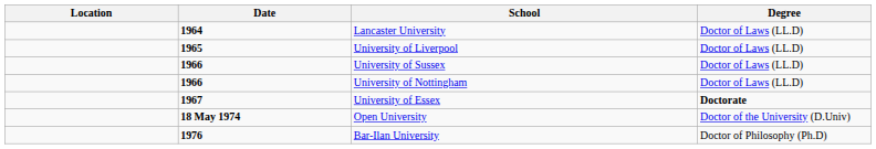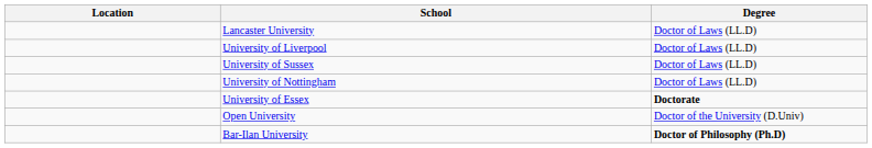 <table class="wikitable" style="width:100%;">
 <tr>
 <th style="width:20%;">Location</th>
-<th style="width:20%;">Date</th>
 <th style="width:40%;">School</th>
 <th style="width:20%;">Degree</th>
 </tr>
 <tr>
 <td></td>
-<td><strong>1964</strong></td>
 <td><a href='#'>Lancaster University</a></td>
 <td><a href='#'>Doctor of Laws</a> (LL.D)</td>
 </tr>
 <tr>
 <td></td>
-<td><strong>1965</strong></td>
 <td><a href='#'>University of Liverpool</a></td>
 <td><a href='#'>Doctor of Laws</a> (LL.D)</td>
 </tr>
 <tr>
 <td></td>
-<td><strong>1966</strong></td>
 <td><a href='#'>University of Sussex</a></td>
 <td><a href='#'>Doctor of Laws</a> (LL.D)</td>
 </tr>
 <tr>
 <td></td>
-<td><strong>1966</strong></td>
 <td><a href='#'>University of Nottingham</a></td>
 <td><a href='#'>Doctor of Laws</a> (LL.D)</td>
 </tr>
 <tr>
 <td></td>
-<td><strong>1967</strong></td>
 <td><a href='#'>University of Essex</a></td>
 <td><strong>Doctorate</strong></td>
 </tr>
 <tr>
 <td></td>
-<td><strong>18 May 1974</strong></td>
 <td><a href='#'>Open University</a></td>
 <td><a href='#'>Doctor of the University</a> (D.Univ)</td>
 </tr>
 <tr>
 <td></td>
-<td><strong>1976</strong></td>
 <td><a href='#'>Bar-Ilan University</a></td>
-<td>Doctor of Philosophy (Ph.D)</td>
+<td><strong>Doctor of Philosophy (Ph.D)</strong></td>
 </tr>
 </table>
